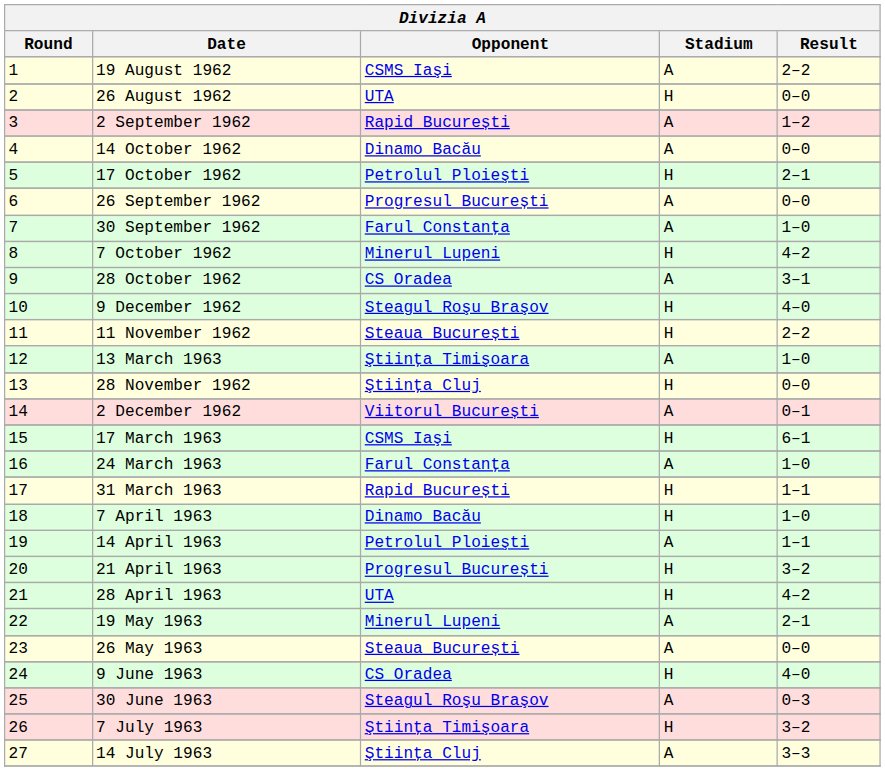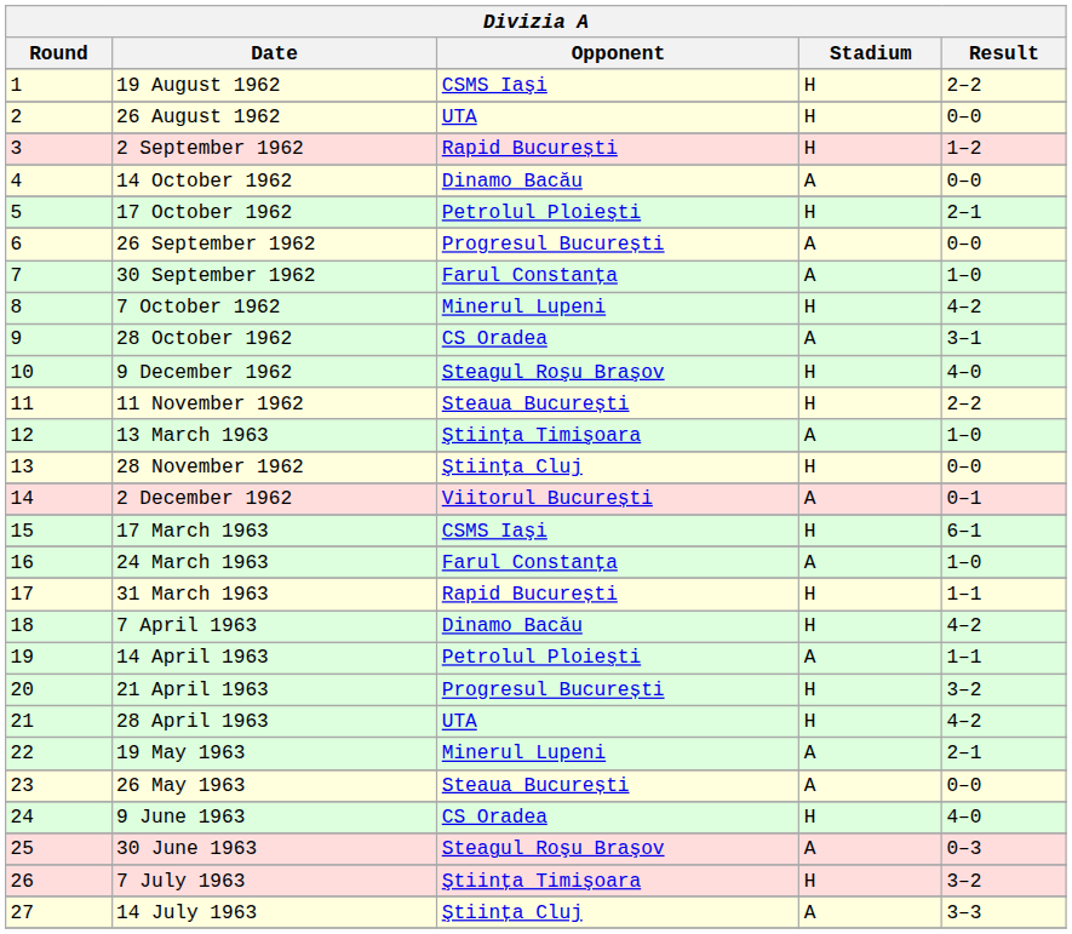 <table class="wikitable" style="width:80%;">
 <tr>
 <th colspan="5" style="text-align:center;"><em>Divizia A</em></th>
 </tr>
 <tr>
 <th>Round</th>
 <th>Date</th>
 <th>Opponent</th>
 <th>Stadium</th>
 <th>Result</th>
 </tr>
 <tr>
 </tr>
 <tr bgcolor="#ffffdd">
 <td>1</td>
 <td>19 August 1962</td>
 <td><a href='#'>CSMS Iaşi</a></td>
-<td>A</td>
+<td>H</td>
 <td>2–2</td>
 </tr>
 <tr>
 </tr>
 <tr bgcolor="#ffffdd">
 <td>2</td>
 <td>26 August 1962</td>
 <td><a href='#'>UTA</a></td>
 <td>H</td>
 <td>0–0</td>
 </tr>
 <tr>
 </tr>
 <tr bgcolor="#ffdddd">
 <td>3</td>
 <td>2 September 1962</td>
 <td><a href='#'>Rapid București</a></td>
-<td>A</td>
+<td>H</td>
 <td>1–2</td>
 </tr>
 <tr>
 </tr>
 <tr bgcolor="#ffffdd">
 <td>4</td>
 <td>14 October 1962</td>
 <td><a href='#'>Dinamo Bacău</a></td>
 <td>A</td>
 <td>0–0</td>
 </tr>
 <tr>
 </tr>
 <tr bgcolor="#ddffdd">
 <td>5</td>
 <td>17 October 1962</td>
 <td><a href='#'>Petrolul Ploieşti</a></td>
 <td>H</td>
 <td>2–1</td>
 </tr>
 <tr>
 </tr>
 <tr bgcolor="#ffffdd">
 <td>6</td>
 <td>26 September 1962</td>
 <td><a href='#'>Progresul București</a></td>
 <td>A</td>
 <td>0–0</td>
 </tr>
 <tr>
 </tr>
 <tr bgcolor="#ddffdd">
 <td>7</td>
 <td>30 September 1962</td>
 <td><a href='#'>Farul Constanţa</a></td>
 <td>A</td>
 <td>1–0</td>
 </tr>
 <tr>
 </tr>
 <tr bgcolor="#ddffdd">
 <td>8</td>
 <td>7 October 1962</td>
 <td><a href='#'>Minerul Lupeni</a></td>
 <td>H</td>
 <td>4–2</td>
 </tr>
 <tr>
 </tr>
 <tr bgcolor="#ddffdd">
 <td>9</td>
 <td>28 October 1962</td>
 <td><a href='#'>CS Oradea</a></td>
 <td>A</td>
 <td>3–1</td>
 </tr>
 <tr>
 </tr>
 <tr bgcolor="#ddffdd">
 <td>10</td>
 <td>9 December 1962</td>
 <td><a href='#'>Steagul Roşu Braşov</a></td>
 <td>H</td>
 <td>4–0</td>
 </tr>
 <tr>
 </tr>
 <tr bgcolor="#ffffdd">
 <td>11</td>
 <td>11 November 1962</td>
 <td><a href='#'>Steaua București</a></td>
 <td>H</td>
 <td>2–2</td>
 </tr>
 <tr>
 </tr>
 <tr bgcolor="#ddffdd">
 <td>12</td>
 <td>13 March 1963</td>
 <td><a href='#'>Ştiinţa Timişoara</a></td>
 <td>A</td>
 <td>1–0</td>
 </tr>
 <tr>
 </tr>
 <tr bgcolor="#ffffdd">
 <td>13</td>
 <td>28 November 1962</td>
 <td><a href='#'>Ştiinţa Cluj</a></td>
 <td>H</td>
 <td>0–0</td>
 </tr>
 <tr>
 </tr>
 <tr bgcolor="#ffdddd">
 <td>14</td>
 <td>2 December 1962</td>
 <td><a href='#'>Viitorul București</a></td>
 <td>A</td>
 <td>0–1</td>
 </tr>
 <tr>
 </tr>
 <tr bgcolor="#ddffdd">
 <td>15</td>
 <td>17 March 1963</td>
 <td><a href='#'>CSMS Iaşi</a></td>
 <td>H</td>
 <td>6–1</td>
 </tr>
 <tr>
 </tr>
 <tr bgcolor="#ddffdd">
 <td>16</td>
 <td>24 March 1963</td>
 <td><a href='#'>Farul Constanţa</a></td>
 <td>A</td>
 <td>1–0</td>
 </tr>
 <tr>
 </tr>
 <tr bgcolor="#ffffdd">
 <td>17</td>
 <td>31 March 1963</td>
 <td><a href='#'>Rapid București</a></td>
 <td>H</td>
 <td>1–1</td>
 </tr>
 <tr>
 </tr>
 <tr bgcolor="#ddffdd">
 <td>18</td>
 <td>7 April 1963</td>
 <td><a href='#'>Dinamo Bacău</a></td>
 <td>H</td>
-<td>1–0</td>
+<td>4–2</td>
 </tr>
 <tr>
 </tr>
 <tr bgcolor="#ddffdd">
 <td>19</td>
 <td>14 April 1963</td>
 <td><a href='#'>Petrolul Ploieşti</a></td>
 <td>A</td>
 <td>1–1</td>
 </tr>
 <tr>
 </tr>
 <tr bgcolor="#ddffdd">
 <td>20</td>
 <td>21 April 1963</td>
 <td><a href='#'>Progresul București</a></td>
 <td>H</td>
 <td>3–2</td>
 </tr>
 <tr>
 </tr>
 <tr bgcolor="#ddffdd">
 <td>21</td>
 <td>28 April 1963</td>
 <td><a href='#'>UTA</a></td>
 <td>H</td>
 <td>4–2</td>
 </tr>
 <tr>
 </tr>
 <tr bgcolor="#ddffdd">
 <td>22</td>
 <td>19 May 1963</td>
 <td><a href='#'>Minerul Lupeni</a></td>
 <td>A</td>
 <td>2–1</td>
 </tr>
 <tr>
 </tr>
 <tr bgcolor="#ffffdd">
 <td>23</td>
 <td>26 May 1963</td>
 <td><a href='#'>Steaua București</a></td>
 <td>A</td>
 <td>0–0</td>
 </tr>
 <tr>
 </tr>
 <tr bgcolor="#ddffdd">
 <td>24</td>
 <td>9 June 1963</td>
 <td><a href='#'>CS Oradea</a></td>
 <td>H</td>
 <td>4–0</td>
 </tr>
 <tr>
 </tr>
 <tr bgcolor="#ffdddd">
 <td>25</td>
 <td>30 June 1963</td>
 <td><a href='#'>Steagul Roşu Braşov</a></td>
 <td>A</td>
 <td>0–3</td>
 </tr>
 <tr>
 </tr>
 <tr bgcolor="#ffdddd">
 <td>26</td>
 <td>7 July 1963</td>
 <td><a href='#'>Ştiinţa Timişoara</a></td>
 <td>H</td>
 <td>3–2</td>
 </tr>
 <tr>
 </tr>
 <tr bgcolor="#ffffdd">
 <td>27</td>
 <td>14 July 1963</td>
 <td><a href='#'>Ştiinţa Cluj</a></td>
 <td>A</td>
 <td>3–3</td>
 </tr>
 <tr>
 </tr>
 </table>
